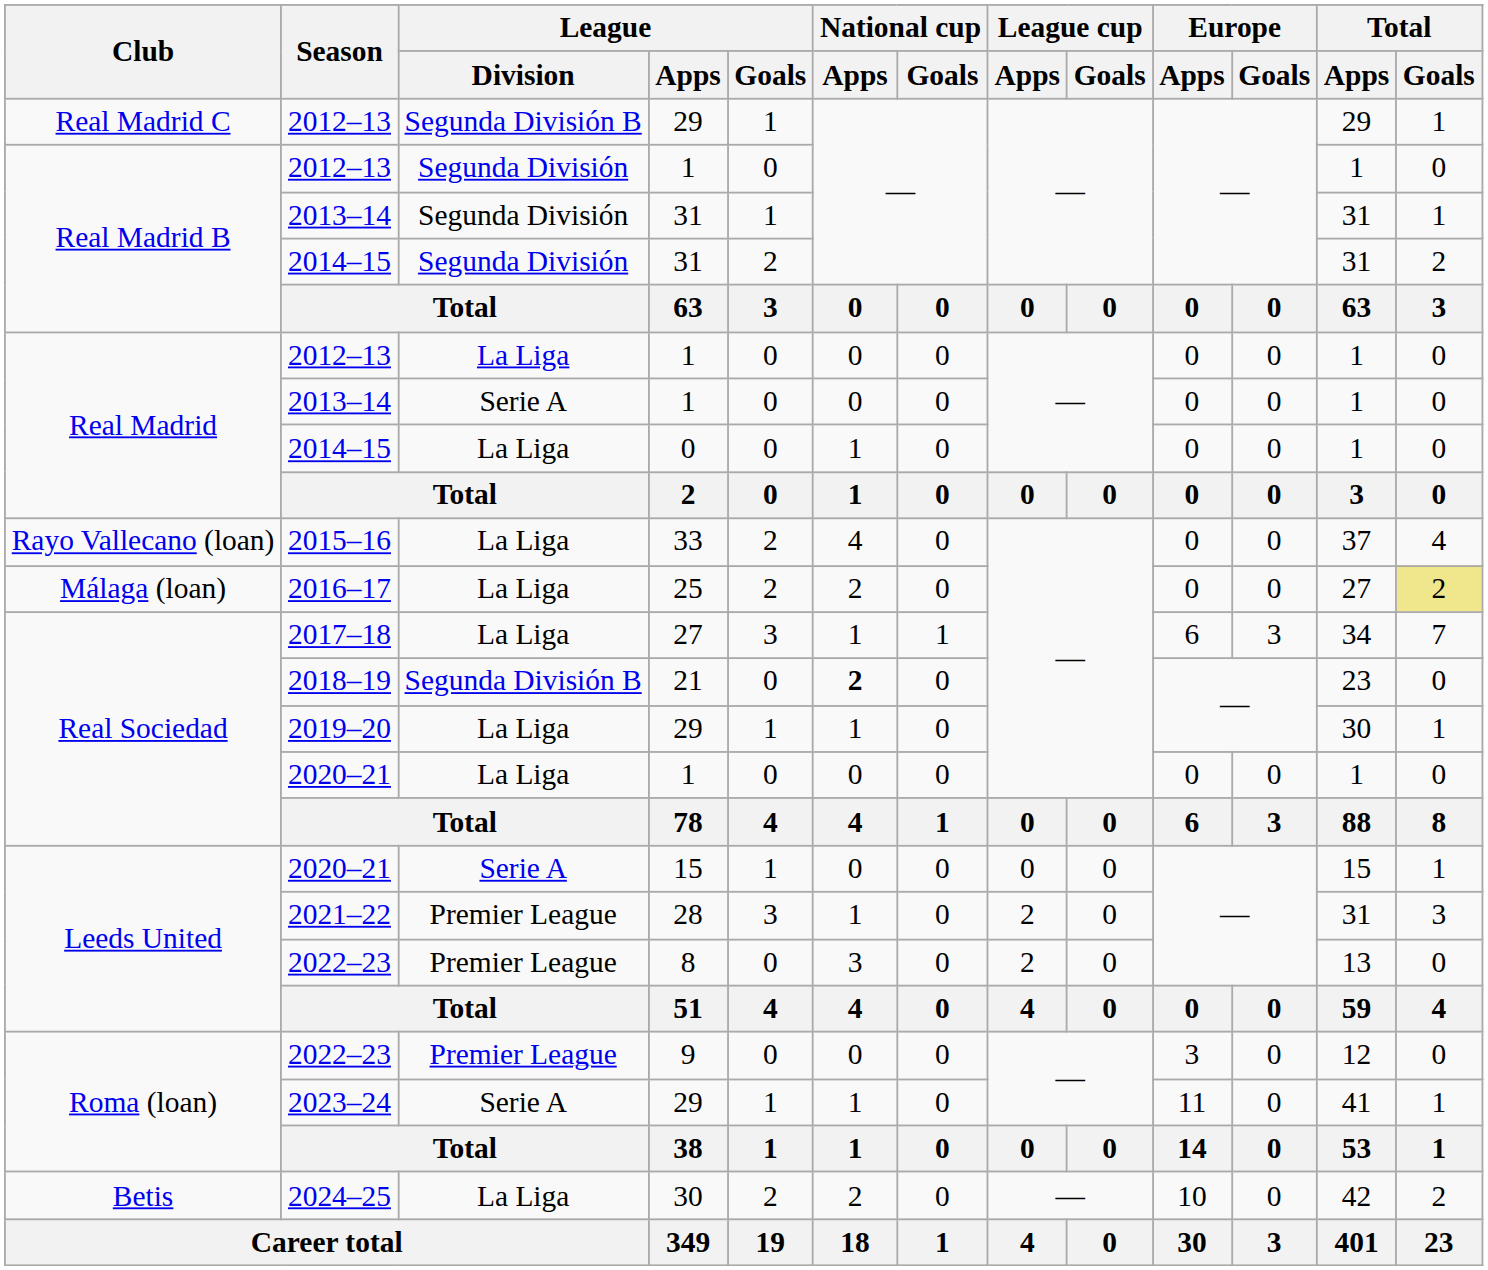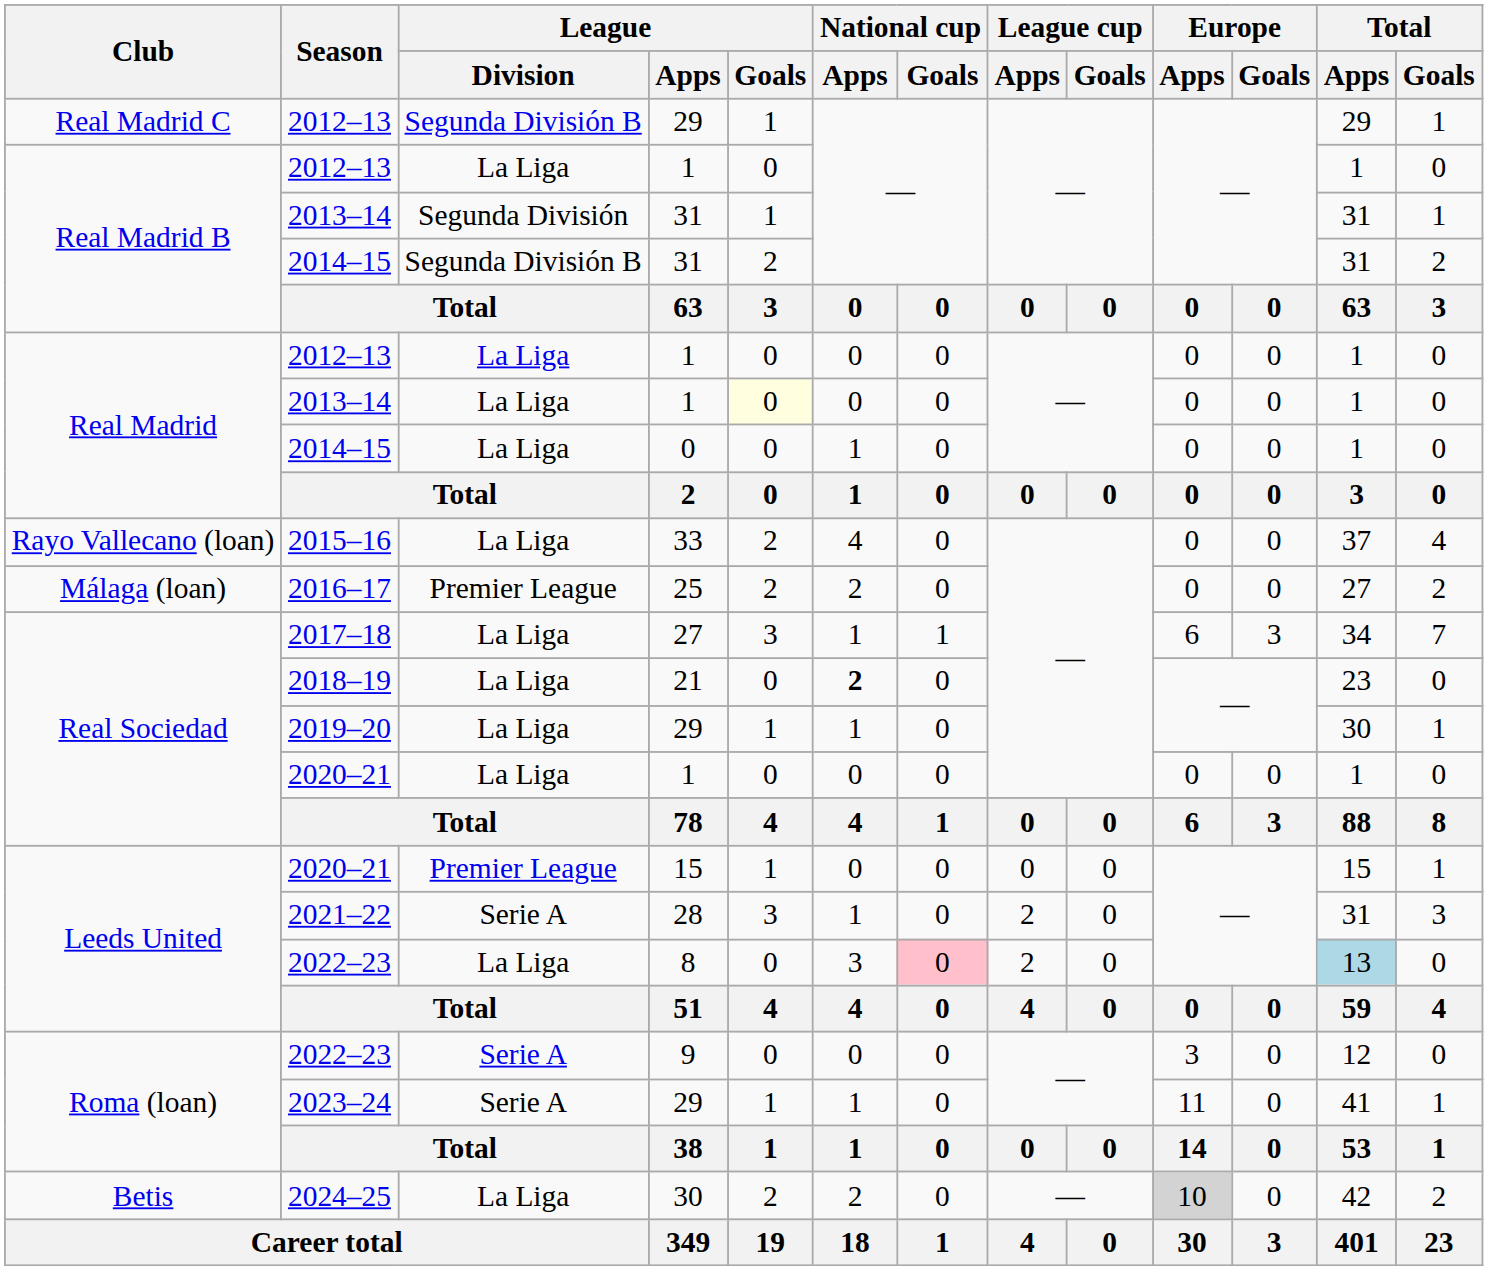 <table class="wikitable" style="text-align: center">
 <tr>
 <th rowspan="2">Club</th>
 <th rowspan="2">Season</th>
 <th colspan="3">League</th>
 <th colspan="2">National cup</th>
 <th colspan="2">League cup</th>
 <th colspan="2">Europe</th>
 <th colspan="2">Total</th>
 </tr>
 <tr>
 <th>Division</th>
 <th>Apps</th>
 <th>Goals</th>
 <th>Apps</th>
 <th>Goals</th>
 <th>Apps</th>
 <th>Goals</th>
 <th>Apps</th>
 <th>Goals</th>
 <th>Apps</th>
 <th>Goals</th>
 </tr>
 <tr>
 <td><a href='#'>Real Madrid C</a></td>
 <td><a href='#'>2012–13</a></td>
 <td><a href='#'>Segunda División B</a></td>
 <td>29</td>
 <td>1</td>
 <td colspan="2" rowspan="4">—</td>
 <td colspan="2" rowspan="4">—</td>
 <td colspan="2" rowspan="4">—</td>
 <td>29</td>
 <td>1</td>
 </tr>
 <tr>
 <td rowspan="4"><a href='#'>Real Madrid B</a></td>
 <td><a href='#'>2012–13</a></td>
-<td><a href='#'>Segunda División</a></td>
+<td>La Liga</td>
 <td>1</td>
 <td>0</td>
 <td>1</td>
 <td>0</td>
 </tr>
 <tr>
 <td><a href='#'>2013–14</a></td>
 <td>Segunda División</td>
 <td>31</td>
 <td>1</td>
 <td>31</td>
 <td>1</td>
 </tr>
 <tr>
 <td><a href='#'>2014–15</a></td>
-<td><a href='#'>Segunda División</a></td>
+<td>Segunda División B</td>
 <td>31</td>
 <td>2</td>
 <td>31</td>
 <td>2</td>
 </tr>
 <tr>
 <th colspan="2">Total</th>
 <th>63</th>
 <th>3</th>
 <th>0</th>
 <th>0</th>
 <th>0</th>
 <th>0</th>
 <th>0</th>
 <th>0</th>
 <th>63</th>
 <th>3</th>
 </tr>
 <tr>
 <td rowspan="4"><a href='#'>Real Madrid</a></td>
 <td><a href='#'>2012–13</a></td>
 <td><a href='#'>La Liga</a></td>
 <td>1</td>
 <td>0</td>
 <td>0</td>
 <td>0</td>
 <td colspan="2" rowspan="3">—</td>
 <td>0</td>
 <td>0</td>
 <td>1</td>
 <td>0</td>
 </tr>
 <tr>
 <td><a href='#'>2013–14</a></td>
-<td>Serie A</td>
+<td>La Liga</td>
 <td>1</td>
-<td>0</td>
+<td style="background: lightyellow;">0</td>
 <td>0</td>
 <td>0</td>
 <td>0</td>
 <td>0</td>
 <td>1</td>
 <td>0</td>
 </tr>
 <tr>
 <td><a href='#'>2014–15</a></td>
 <td>La Liga</td>
 <td>0</td>
 <td>0</td>
 <td>1</td>
 <td>0</td>
 <td>0</td>
 <td>0</td>
 <td>1</td>
 <td>0</td>
 </tr>
 <tr>
 <th colspan="2">Total</th>
 <th>2</th>
 <th>0</th>
 <th>1</th>
 <th>0</th>
 <th>0</th>
 <th>0</th>
 <th>0</th>
 <th>0</th>
 <th>3</th>
 <th>0</th>
 </tr>
 <tr>
 <td><a href='#'>Rayo Vallecano</a> (loan)</td>
 <td><a href='#'>2015–16</a></td>
 <td>La Liga</td>
 <td>33</td>
 <td>2</td>
 <td>4</td>
 <td>0</td>
 <td colspan="2" rowspan="6">—</td>
 <td>0</td>
 <td>0</td>
 <td>37</td>
 <td>4</td>
 </tr>
 <tr>
 <td><a href='#'>Málaga</a> (loan)</td>
 <td><a href='#'>2016–17</a></td>
-<td>La Liga</td>
+<td>Premier League</td>
 <td>25</td>
 <td>2</td>
 <td>2</td>
 <td>0</td>
 <td>0</td>
 <td>0</td>
 <td>27</td>
-<td style="background: khaki;">2</td>
+<td>2</td>
 </tr>
 <tr>
 <td rowspan="5"><a href='#'>Real Sociedad</a></td>
 <td><a href='#'>2017–18</a></td>
 <td>La Liga</td>
 <td>27</td>
 <td>3</td>
 <td>1</td>
 <td>1</td>
 <td>6</td>
 <td>3</td>
 <td>34</td>
 <td>7</td>
 </tr>
 <tr>
 <td><a href='#'>2018–19</a></td>
-<td><a href='#'>Segunda División B</a></td>
+<td>La Liga</td>
 <td>21</td>
 <td>0</td>
 <td><strong>2</strong></td>
 <td>0</td>
 <td colspan="2" rowspan="2">—</td>
 <td>23</td>
 <td>0</td>
 </tr>
 <tr>
 <td><a href='#'>2019–20</a></td>
 <td>La Liga</td>
 <td>29</td>
 <td>1</td>
 <td>1</td>
 <td>0</td>
 <td>30</td>
 <td>1</td>
 </tr>
 <tr>
 <td><a href='#'>2020–21</a></td>
 <td>La Liga</td>
 <td>1</td>
 <td>0</td>
 <td>0</td>
 <td>0</td>
 <td>0</td>
 <td>0</td>
 <td>1</td>
 <td>0</td>
 </tr>
 <tr>
 <th colspan="2">Total</th>
 <th>78</th>
 <th>4</th>
 <th>4</th>
 <th>1</th>
 <th>0</th>
 <th>0</th>
 <th>6</th>
 <th>3</th>
 <th>88</th>
 <th>8</th>
 </tr>
 <tr>
 <td rowspan="4"><a href='#'>Leeds United</a></td>
 <td><a href='#'>2020–21</a></td>
-<td><a href='#'>Serie A</a></td>
+<td><a href='#'>Premier League</a></td>
 <td>15</td>
 <td>1</td>
 <td>0</td>
 <td>0</td>
 <td>0</td>
 <td>0</td>
 <td colspan="2" rowspan="3">—</td>
 <td>15</td>
 <td>1</td>
 </tr>
 <tr>
 <td><a href='#'>2021–22</a></td>
-<td>Premier League</td>
+<td>Serie A</td>
 <td>28</td>
 <td>3</td>
 <td>1</td>
 <td>0</td>
 <td>2</td>
 <td>0</td>
 <td>31</td>
 <td>3</td>
 </tr>
 <tr>
 <td><a href='#'>2022–23</a></td>
-<td>Premier League</td>
+<td>La Liga</td>
 <td>8</td>
 <td>0</td>
 <td>3</td>
-<td>0</td>
+<td style="background: pink;">0</td>
 <td>2</td>
 <td>0</td>
-<td>13</td>
+<td style="background: lightblue;">13</td>
 <td>0</td>
 </tr>
 <tr>
 <th colspan="2">Total</th>
 <th>51</th>
 <th>4</th>
 <th>4</th>
 <th>0</th>
 <th>4</th>
 <th>0</th>
 <th>0</th>
 <th>0</th>
 <th>59</th>
 <th>4</th>
 </tr>
 <tr>
 <td rowspan="3"><a href='#'>Roma</a> (loan)</td>
 <td><a href='#'>2022–23</a></td>
-<td><a href='#'>Premier League</a></td>
+<td><a href='#'>Serie A</a></td>
 <td>9</td>
 <td>0</td>
 <td>0</td>
 <td>0</td>
 <td colspan="2" rowspan="2">—</td>
 <td>3</td>
 <td>0</td>
 <td>12</td>
 <td>0</td>
 </tr>
 <tr>
 <td><a href='#'>2023–24</a></td>
 <td>Serie A</td>
 <td>29</td>
 <td>1</td>
 <td>1</td>
 <td>0</td>
 <td>11</td>
 <td>0</td>
 <td>41</td>
 <td>1</td>
 </tr>
 <tr>
 <th colspan="2">Total</th>
 <th>38</th>
 <th>1</th>
 <th>1</th>
 <th>0</th>
 <th>0</th>
 <th>0</th>
 <th>14</th>
 <th>0</th>
 <th>53</th>
 <th>1</th>
 </tr>
 <tr>
 <td><a href='#'>Betis</a></td>
 <td><a href='#'>2024–25</a></td>
 <td>La Liga</td>
 <td>30</td>
 <td>2</td>
 <td>2</td>
 <td>0</td>
 <td colspan="2">—</td>
-<td>10</td>
+<td style="background: lightgrey;">10</td>
 <td>0</td>
 <td>42</td>
 <td>2</td>
 </tr>
 <tr>
 <th colspan="3">Career total</th>
 <th>349</th>
 <th>19</th>
 <th>18</th>
 <th>1</th>
 <th>4</th>
 <th>0</th>
 <th>30</th>
 <th>3</th>
 <th>401</th>
 <th>23</th>
 </tr>
 </table>
